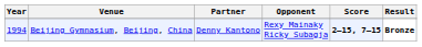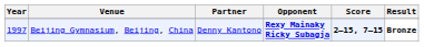 <table class="sortable wikitable" style="font-size: 90%;">
 <tr>
 <th>Year</th>
 <th>Venue</th>
 <th>Partner</th>
 <th>Opponent</th>
 <th>Score</th>
 <th>Result</th>
 </tr>
 <tr>
 </tr>
 <tr style="background:#ECF2FF">
-<td align="center"><a href='#'>1994</a></td>
+<td align="center"><a href='#'>1997</a></td>
 <td align="left"><a href='#'>Beijing Gymnasium</a>, <a href='#'>Beijing</a>, <a href='#'>China</a></td>
 <td align="left"> <a href='#'>Denny Kantono</a></td>
-<td align="left"> <a href='#'>Rexy Mainaky</a> <br>  <a href='#'>Ricky Subagja</a></td>
+<td align="left"><strong> <a href='#'>Rexy Mainaky</a> <br>  <a href='#'>Ricky Subagja</a></strong></td>
 <td align="left"><strong>2–15, 7–15</strong></td>
 <td style="text-align:left; background:white"> <strong>Bronze</strong></td>
 </tr>
 </table>
